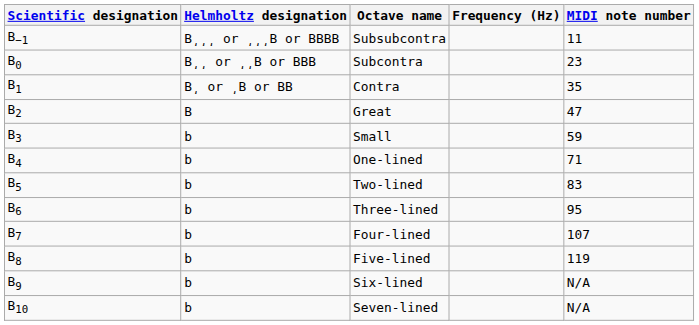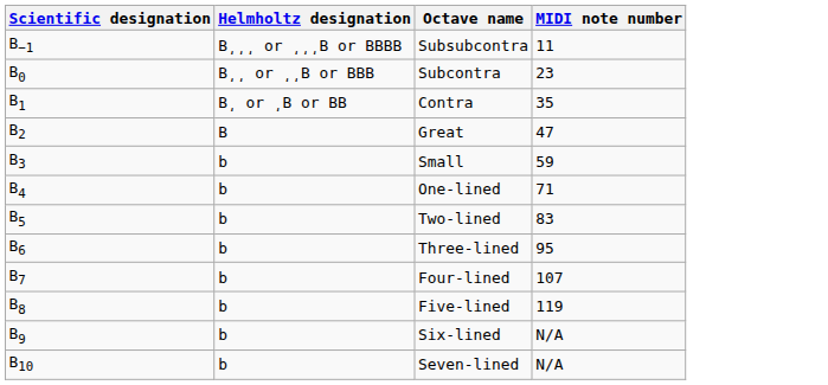 <table class="wikitable">
 <tr>
 <th><a href='#'>Scientific</a> designation</th>
 <th><a href='#'>Helmholtz</a> designation</th>
 <th>Octave name</th>
-<th>Frequency (Hz)</th>
 <th><a href='#'>MIDI</a> note  number</th>
 </tr>
 <tr>
 <td>B<sub>−1</sub></td>
 <td>B͵͵͵ or ͵͵͵B or BBBB</td>
 <td>Subsubcontra</td>
-<td align=right></td>
 <td>11</td>
 </tr>
 <tr>
 <td>B<sub>0</sub></td>
 <td>B͵͵ or ͵͵B or BBB</td>
 <td>Subcontra</td>
-<td align=right></td>
 <td>23</td>
 </tr>
 <tr>
 <td>B<sub>1</sub></td>
 <td>B͵ or ͵B or BB</td>
 <td>Contra</td>
-<td align=right></td>
 <td>35</td>
 </tr>
 <tr>
 <td>B<sub>2</sub></td>
 <td>B</td>
 <td>Great</td>
-<td align=right></td>
 <td>47</td>
 </tr>
 <tr>
 <td>B<sub>3</sub></td>
 <td>b</td>
 <td>Small</td>
-<td align=right></td>
 <td>59</td>
 </tr>
 <tr>
 <td>B<sub>4</sub></td>
 <td>b</td>
 <td>One-lined</td>
-<td align=right></td>
 <td>71</td>
 </tr>
 <tr>
 <td>B<sub>5</sub></td>
 <td>b</td>
 <td>Two-lined</td>
-<td align=right></td>
 <td>83</td>
 </tr>
 <tr>
 <td>B<sub>6</sub></td>
 <td>b</td>
 <td>Three-lined</td>
-<td align=right></td>
 <td>95</td>
 </tr>
 <tr>
 <td>B<sub>7</sub></td>
 <td>b</td>
 <td>Four-lined</td>
-<td align=right></td>
 <td>107</td>
 </tr>
 <tr>
 <td>B<sub>8</sub></td>
 <td>b</td>
 <td>Five-lined</td>
-<td align=right></td>
 <td>119</td>
 </tr>
 <tr>
 <td>B<sub>9</sub></td>
 <td>b</td>
 <td>Six-lined</td>
-<td align=right></td>
 <td>N/A</td>
 </tr>
 <tr>
 <td>B<sub>10</sub></td>
 <td>b</td>
 <td>Seven-lined</td>
-<td align=right></td>
 <td>N/A</td>
 </tr>
 </table>
